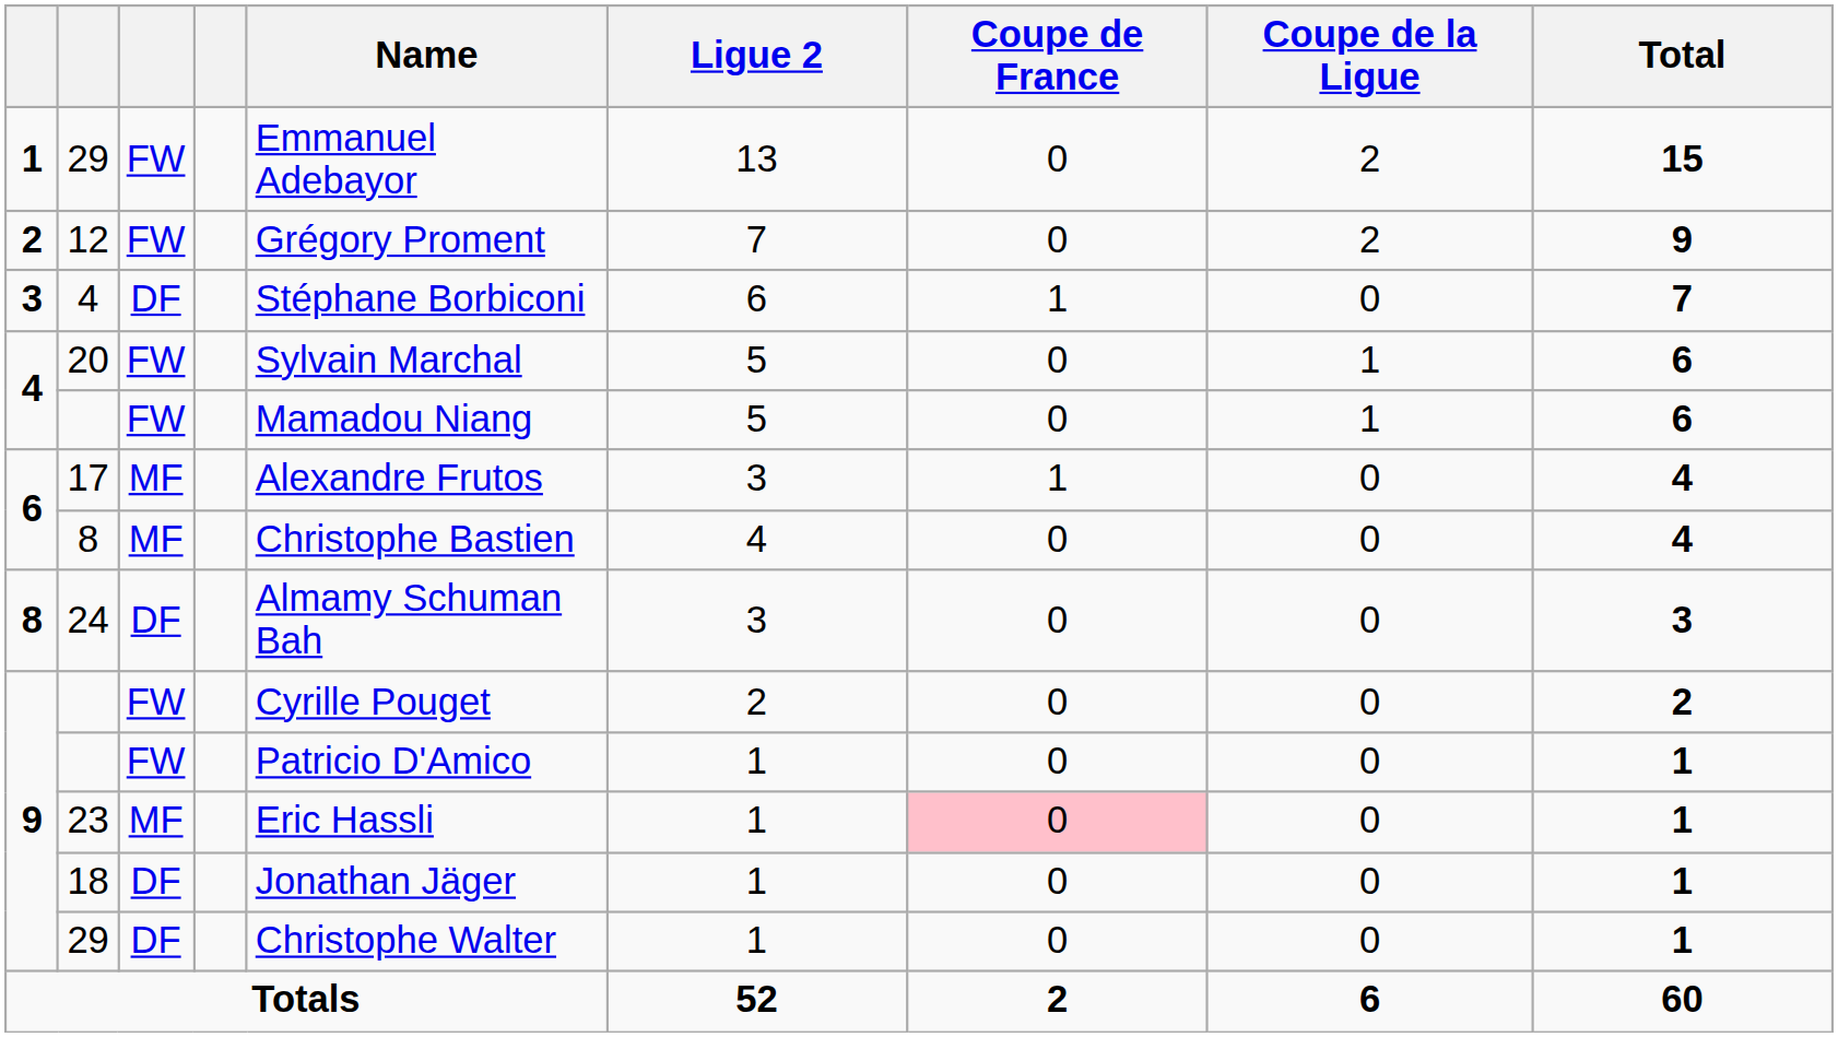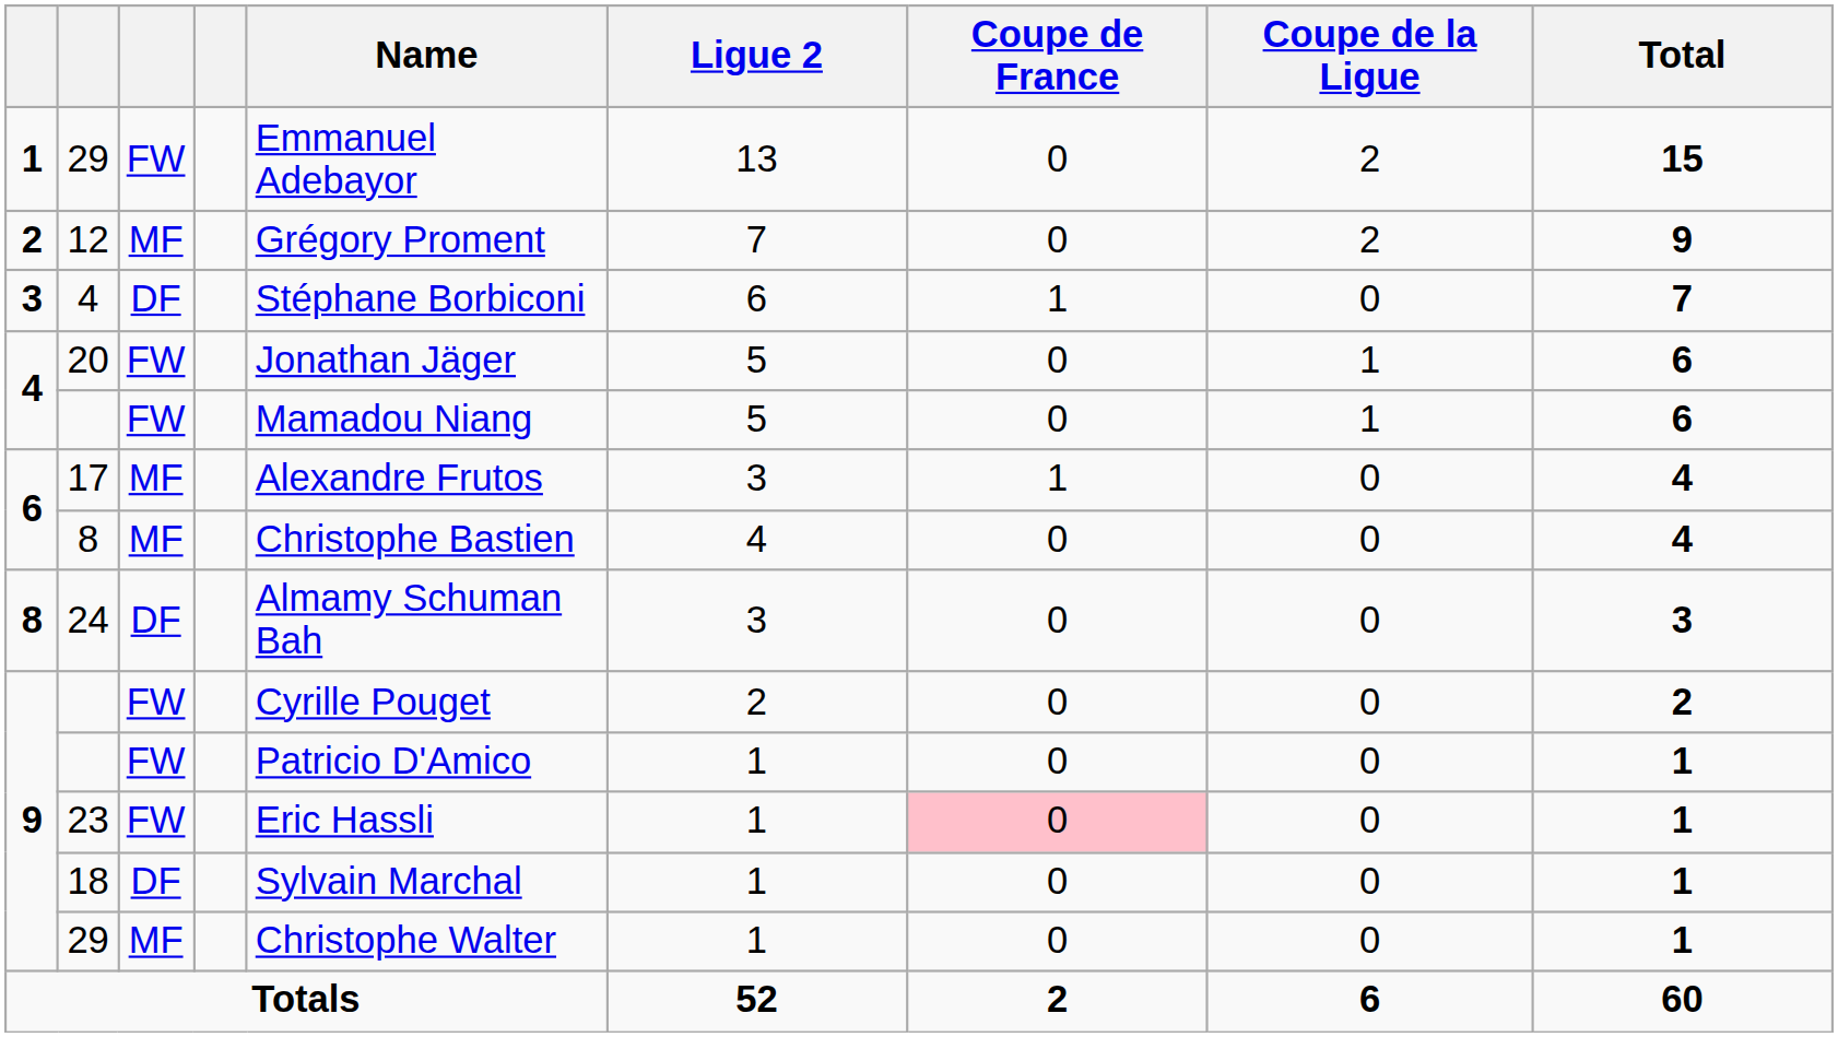 <table class="wikitable" style="text-align:center">
 <tr>
 <th width=15></th>
 <th width=15></th>
 <th width=15></th>
 <th width=15></th>
 <th width=145>Name</th>
 <th width=120><a href='#'>Ligue 2</a></th>
 <th width=120><a href='#'>Coupe de France</a></th>
 <th width=130><a href='#'>Coupe de la Ligue</a></th>
 <th width=120>Total</th>
 </tr>
 <tr>
 <td><strong>1</strong></td>
 <td>29</td>
 <td><a href='#'>FW</a></td>
 <td></td>
 <td align=left><a href='#'>Emmanuel Adebayor</a></td>
 <td>13</td>
 <td>0</td>
 <td>2</td>
 <td><strong>15</strong></td>
 </tr>
 <tr>
 <td><strong>2</strong></td>
 <td>12</td>
-<td><a href='#'>FW</a></td>
+<td><a href='#'>MF</a></td>
 <td></td>
 <td align=left><a href='#'>Grégory Proment</a></td>
 <td>7</td>
 <td>0</td>
 <td>2</td>
 <td><strong>9</strong></td>
 </tr>
 <tr>
 <td><strong>3</strong></td>
 <td>4</td>
 <td><a href='#'>DF</a></td>
 <td></td>
 <td align=left><a href='#'>Stéphane Borbiconi</a></td>
 <td>6</td>
 <td>1</td>
 <td>0</td>
 <td><strong>7</strong></td>
 </tr>
 <tr>
 <td rowspan=2><strong>4</strong></td>
 <td>20</td>
 <td><a href='#'>FW</a></td>
 <td></td>
-<td align=left><a href='#'>Sylvain Marchal</a></td>
+<td align=left><a href='#'>Jonathan Jäger</a></td>
 <td>5</td>
 <td>0</td>
 <td>1</td>
 <td><strong>6</strong></td>
 </tr>
 <tr>
 <td></td>
 <td><a href='#'>FW</a></td>
 <td></td>
 <td align=left><a href='#'>Mamadou Niang</a></td>
 <td>5</td>
 <td>0</td>
 <td>1</td>
 <td><strong>6</strong></td>
 </tr>
 <tr>
 <td rowspan=2><strong>6</strong></td>
 <td>17</td>
 <td><a href='#'>MF</a></td>
 <td></td>
 <td align=left><a href='#'>Alexandre Frutos</a></td>
 <td>3</td>
 <td>1</td>
 <td>0</td>
 <td><strong>4</strong></td>
 </tr>
 <tr>
 <td>8</td>
 <td><a href='#'>MF</a></td>
 <td></td>
 <td align=left><a href='#'>Christophe Bastien</a></td>
 <td>4</td>
 <td>0</td>
 <td>0</td>
 <td><strong>4</strong></td>
 </tr>
 <tr>
 <td><strong>8</strong></td>
 <td>24</td>
 <td><a href='#'>DF</a></td>
 <td></td>
 <td align=left><a href='#'>Almamy Schuman Bah</a></td>
 <td>3</td>
 <td>0</td>
 <td>0</td>
 <td><strong>3</strong></td>
 </tr>
 <tr>
 <td rowspan=5><strong>9</strong></td>
 <td></td>
 <td><a href='#'>FW</a></td>
 <td></td>
 <td align=left><a href='#'>Cyrille Pouget</a></td>
 <td>2</td>
 <td>0</td>
 <td>0</td>
 <td><strong>2</strong></td>
 </tr>
 <tr>
 <td></td>
 <td><a href='#'>FW</a></td>
 <td></td>
 <td align=left><a href='#'>Patricio D'Amico</a></td>
 <td>1</td>
 <td>0</td>
 <td>0</td>
 <td><strong>1</strong></td>
 </tr>
 <tr>
 <td>23</td>
-<td><a href='#'>MF</a></td>
+<td><a href='#'>FW</a></td>
 <td></td>
 <td align=left><a href='#'>Eric Hassli</a></td>
 <td>1</td>
 <td style="background: pink;">0</td>
 <td>0</td>
 <td><strong>1</strong></td>
 </tr>
 <tr>
 <td>18</td>
 <td><a href='#'>DF</a></td>
 <td></td>
-<td align=left><a href='#'>Jonathan Jäger</a></td>
+<td align=left><a href='#'>Sylvain Marchal</a></td>
 <td>1</td>
 <td>0</td>
 <td>0</td>
 <td><strong>1</strong></td>
 </tr>
 <tr>
 <td>29</td>
-<td><a href='#'>DF</a></td>
+<td><a href='#'>MF</a></td>
 <td></td>
 <td align=left><a href='#'>Christophe Walter</a></td>
 <td>1</td>
 <td>0</td>
 <td>0</td>
 <td><strong>1</strong></td>
 </tr>
 <tr>
 <td colspan=5><strong>Totals</strong></td>
 <td><strong>52</strong></td>
 <td><strong>2</strong></td>
 <td><strong>6</strong></td>
 <td><strong>60</strong></td>
 </tr>
 </table>
